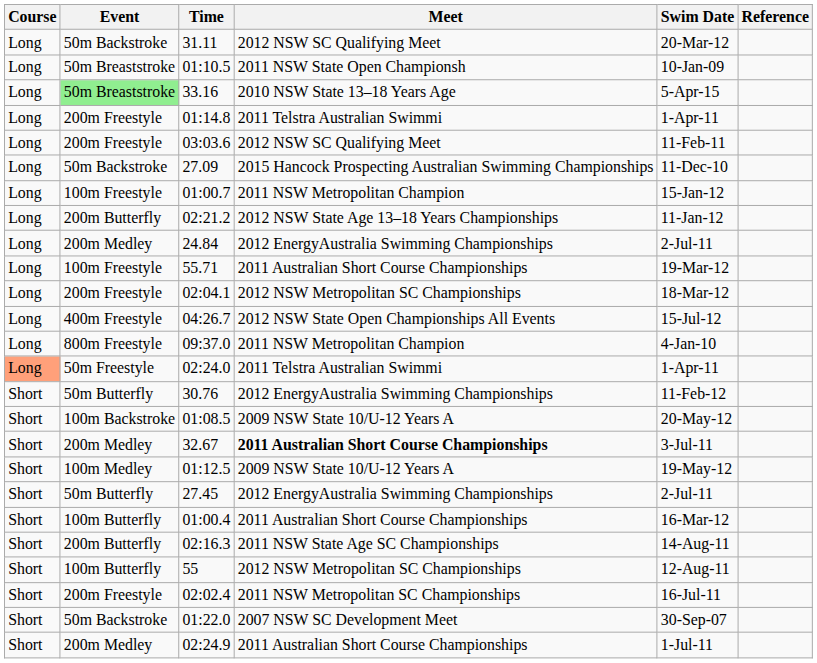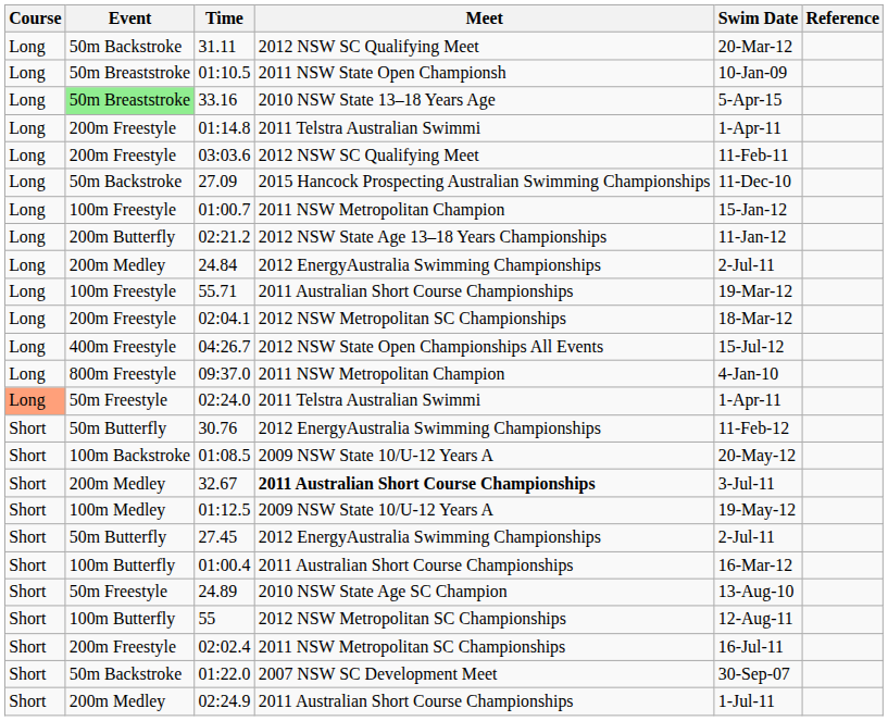 <table class="wikitable sortable">
 <tr>
 <th>Course</th>
 <th>Event</th>
 <th>Time</th>
 <th>Meet</th>
 <th>Swim Date</th>
 <th>Reference</th>
 </tr>
 <tr>
 <td>Long</td>
 <td>50m Backstroke</td>
 <td>31.11</td>
 <td>2012 NSW SC Qualifying Meet</td>
 <td>20-Mar-12</td>
 <td></td>
 </tr>
 <tr>
 <td>Long</td>
 <td>50m Breaststroke</td>
 <td>01:10.5</td>
 <td>2011 NSW State Open Championsh</td>
 <td>10-Jan-09</td>
 <td></td>
 </tr>
 <tr>
 <td>Long</td>
 <td style="background: lightgreen;">50m Breaststroke</td>
 <td>33.16</td>
 <td>2010 NSW State 13–18 Years Age</td>
 <td>5-Apr-15</td>
 <td></td>
 </tr>
 <tr>
 <td>Long</td>
 <td>200m Freestyle</td>
 <td>01:14.8</td>
 <td>2011 Telstra Australian Swimmi</td>
 <td>1-Apr-11</td>
 <td></td>
 </tr>
 <tr>
 <td>Long</td>
 <td>200m Freestyle</td>
 <td>03:03.6</td>
 <td>2012 NSW SC Qualifying Meet</td>
 <td>11-Feb-11</td>
 <td></td>
 </tr>
 <tr>
 <td>Long</td>
 <td>50m Backstroke</td>
 <td>27.09</td>
 <td>2015 Hancock Prospecting Australian Swimming Championships</td>
 <td>11-Dec-10</td>
 <td></td>
 </tr>
 <tr>
 <td>Long</td>
 <td>100m Freestyle</td>
 <td>01:00.7</td>
 <td>2011 NSW Metropolitan Champion</td>
 <td>15-Jan-12</td>
 <td></td>
 </tr>
 <tr>
 <td>Long</td>
 <td>200m Butterfly</td>
 <td>02:21.2</td>
 <td>2012 NSW State Age 13–18 Years Championships</td>
 <td>11-Jan-12</td>
 <td></td>
 </tr>
 <tr>
 <td>Long</td>
 <td>200m Medley</td>
 <td>24.84</td>
 <td>2012 EnergyAustralia Swimming Championships</td>
 <td>2-Jul-11</td>
 <td></td>
 </tr>
 <tr>
 <td>Long</td>
 <td>100m Freestyle</td>
 <td>55.71</td>
 <td>2011 Australian Short Course Championships</td>
 <td>19-Mar-12</td>
 <td></td>
 </tr>
 <tr>
 <td>Long</td>
 <td>200m Freestyle</td>
 <td>02:04.1</td>
 <td>2012 NSW Metropolitan SC Championships</td>
 <td>18-Mar-12</td>
 <td></td>
 </tr>
 <tr>
 <td>Long</td>
 <td>400m Freestyle</td>
 <td>04:26.7</td>
 <td>2012 NSW State Open Championships All Events</td>
 <td>15-Jul-12</td>
 <td></td>
 </tr>
 <tr>
 <td>Long</td>
 <td>800m Freestyle</td>
 <td>09:37.0</td>
 <td>2011 NSW Metropolitan Champion</td>
 <td>4-Jan-10</td>
 <td></td>
 </tr>
 <tr>
 <td style="background: lightsalmon;">Long</td>
 <td>50m Freestyle</td>
 <td>02:24.0</td>
 <td>2011 Telstra Australian Swimmi</td>
 <td>1-Apr-11</td>
 <td></td>
 </tr>
 <tr>
 <td>Short</td>
 <td>50m Butterfly</td>
 <td>30.76</td>
 <td>2012 EnergyAustralia Swimming Championships</td>
 <td>11-Feb-12</td>
 <td></td>
 </tr>
 <tr>
 <td>Short</td>
 <td>100m Backstroke</td>
 <td>01:08.5</td>
 <td>2009 NSW State 10/U-12 Years A</td>
 <td>20-May-12</td>
 <td></td>
 </tr>
 <tr>
 <td>Short</td>
 <td>200m Medley</td>
 <td>32.67</td>
 <td><strong>2011 Australian Short Course Championships</strong></td>
 <td>3-Jul-11</td>
 <td></td>
 </tr>
 <tr>
 <td>Short</td>
 <td>100m Medley</td>
 <td>01:12.5</td>
 <td>2009 NSW State 10/U-12 Years A</td>
 <td>19-May-12</td>
 <td></td>
 </tr>
 <tr>
 <td>Short</td>
 <td>50m Butterfly</td>
 <td>27.45</td>
 <td>2012 EnergyAustralia Swimming Championships</td>
 <td>2-Jul-11</td>
 <td></td>
 </tr>
 <tr>
 <td>Short</td>
 <td>100m Butterfly</td>
 <td>01:00.4</td>
 <td>2011 Australian Short Course Championships</td>
 <td>16-Mar-12</td>
 <td></td>
 </tr>
 <tr>
 <td>Short</td>
-<td>200m Butterfly</td>
-<td>02:16.3</td>
-<td>2011 NSW State Age SC Championships</td>
-<td>14-Aug-11</td>
+<td>50m Freestyle</td>
+<td>24.89</td>
+<td>2010 NSW State Age SC Champion</td>
+<td>13-Aug-10</td>
 <td></td>
 </tr>
 <tr>
 <td>Short</td>
 <td>100m Butterfly</td>
 <td>55</td>
 <td>2012 NSW Metropolitan SC Championships</td>
 <td>12-Aug-11</td>
 <td></td>
 </tr>
 <tr>
 <td>Short</td>
 <td>200m Freestyle</td>
 <td>02:02.4</td>
 <td>2011 NSW Metropolitan SC Championships</td>
 <td>16-Jul-11</td>
 <td></td>
 </tr>
 <tr>
 <td>Short</td>
 <td>50m Backstroke</td>
 <td>01:22.0</td>
 <td>2007 NSW SC Development Meet</td>
 <td>30-Sep-07</td>
 <td></td>
 </tr>
 <tr>
 <td>Short</td>
 <td>200m Medley</td>
 <td>02:24.9</td>
 <td>2011 Australian Short Course Championships</td>
 <td>1-Jul-11</td>
 <td></td>
 </tr>
 </table>
